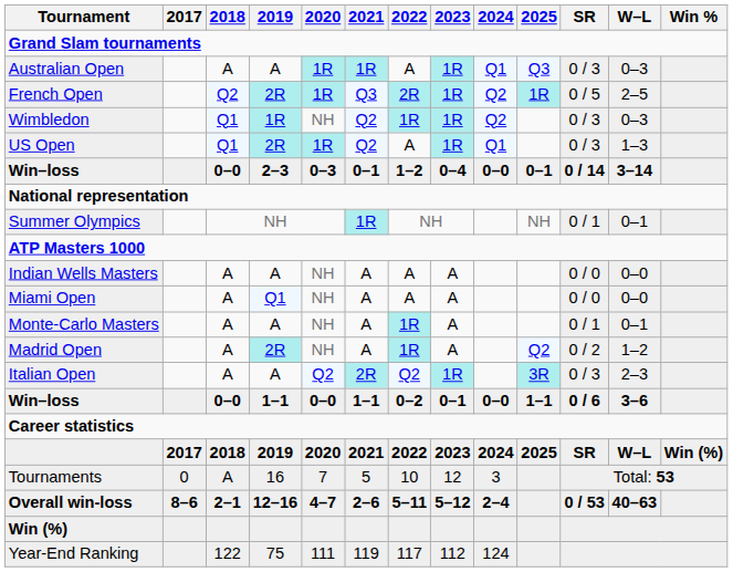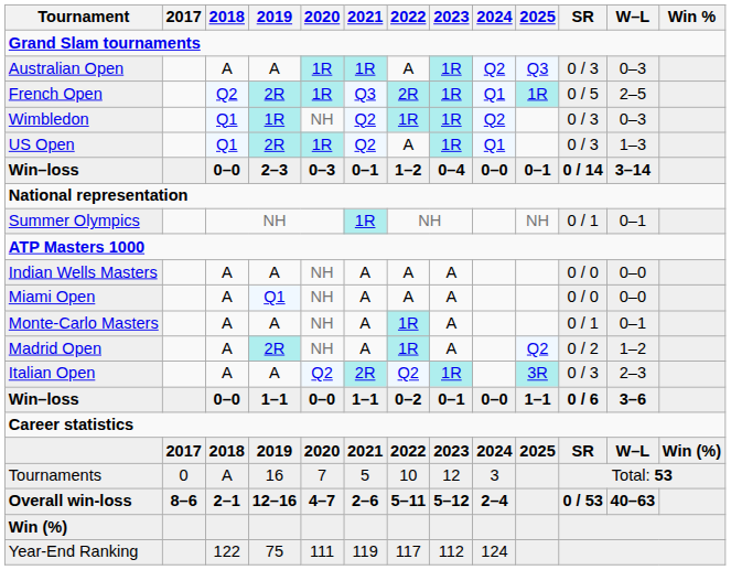 <table class=wikitable style=text-align:center;>
 <tr>
 <th>Tournament</th>
 <th>2017</th>
 <th><a href='#'>2018</a></th>
 <th><a href='#'>2019</a></th>
 <th><a href='#'>2020</a></th>
 <th><a href='#'>2021</a></th>
 <th><a href='#'>2022</a></th>
 <th><a href='#'>2023</a></th>
 <th><a href='#'>2024</a></th>
 <th><a href='#'>2025</a></th>
 <th>SR</th>
 <th>W–L</th>
 <th>Win %</th>
 </tr>
 <tr>
 <td colspan="13" align="left"><strong><a href='#'>Grand Slam tournaments</a></strong></td>
 </tr>
 <tr>
 <td bgcolor=efefef align=left><a href='#'>Australian Open</a></td>
 <td></td>
 <td>A</td>
 <td>A</td>
 <td bgcolor=afeeee><a href='#'>1R</a></td>
 <td bgcolor=afeeee><a href='#'>1R</a></td>
 <td>A</td>
 <td bgcolor=afeeee><a href='#'>1R</a></td>
-<td bgcolor=f0f8ff><a href='#'>Q1</a></td>
+<td bgcolor=f0f8ff><a href='#'>Q2</a></td>
 <td bgcolor=f0f8ff><a href='#'>Q3</a></td>
 <td bgcolor =efefef>0 / 3</td>
 <td bgcolor=efefef>0–3</td>
 <td bgcolor=efefef></td>
 </tr>
 <tr>
 <td bgcolor=efefef  align=left><a href='#'>French Open</a></td>
 <td></td>
 <td bgcolor="f0f8ff"><a href='#'>Q2</a></td>
 <td bgcolor=afeeee><a href='#'>2R</a></td>
 <td bgcolor=afeeee><a href='#'>1R</a></td>
 <td bgcolor=f0f8ff><a href='#'>Q3</a></td>
 <td bgcolor= afeeee><a href='#'>2R</a></td>
 <td bgcolor= afeeee><a href='#'>1R</a></td>
-<td bgcolor=f0f8ff><a href='#'>Q2</a></td>
+<td bgcolor=f0f8ff><a href='#'>Q1</a></td>
 <td bgcolor=afeeee><a href='#'>1R</a></td>
 <td bgcolor="efefef">0 / 5</td>
 <td bgcolor=efefef>2–5</td>
 <td bgcolor=efefef></td>
 </tr>
 <tr>
 <td bgcolor=efefef  align=left><a href='#'>Wimbledon</a></td>
 <td></td>
 <td bgcolor="f0f8ff"><a href='#'>Q1</a></td>
 <td bgcolor=afeeee><a href='#'>1R</a></td>
 <td style=color:#767676>NH</td>
 <td bgcolor=f0f8ff><a href='#'>Q2</a></td>
 <td bgcolor=afeeee><a href='#'>1R</a></td>
 <td bgcolor=afeeee><a href='#'>1R</a></td>
 <td bgcolor=f0f8ff><a href='#'>Q2</a></td>
 <td></td>
 <td bgcolor="efefef">0 / 3</td>
 <td bgcolor=efefef>0–3</td>
 <td bgcolor=efefef></td>
 </tr>
 <tr>
 <td bgcolor=efefef  align=left><a href='#'>US Open</a></td>
 <td></td>
 <td bgcolor="f0f8ff"><a href='#'>Q1</a></td>
 <td bgcolor=afeeee><a href='#'>2R</a></td>
 <td bgcolor=afeeee><a href='#'>1R</a></td>
 <td bgcolor=f0f8ff><a href='#'>Q2</a></td>
 <td>A</td>
 <td bgcolor=afeeee><a href='#'>1R</a></td>
 <td bgcolor= f0f8ff><a href='#'>Q1</a></td>
 <td></td>
 <td bgcolor="efefef">0 / 3</td>
 <td bgcolor=efefef>1–3</td>
 <td bgcolor=efefef></td>
 </tr>
 <tr style=background:#efefef;font-weight:bold>
 <td style=text-align:left>Win–loss</td>
 <td></td>
 <td>0–0</td>
 <td>2–3</td>
 <td>0–3</td>
 <td>0–1</td>
 <td>1–2</td>
 <td>0–4</td>
 <td>0–0</td>
 <td>0–1</td>
 <td>0 / 14</td>
 <td>3–14</td>
 <td></td>
 </tr>
 <tr>
 <td colspan="13" align="left"><strong>National representation</strong></td>
 </tr>
 <tr>
 <td bgcolor=efefef align=left><a href='#'>Summer Olympics</a></td>
 <td></td>
 <td colspan="3" style="color:#767676">NH</td>
 <td style=background:#afeeee><a href='#'>1R</a></td>
 <td colspan="2" style="color:#767676">NH</td>
 <td></td>
 <td style="color:#767676">NH</td>
 <td style="background:#efefef">0 / 1</td>
 <td style=background:#efefef>0–1</td>
 <td bgcolor=efefef></td>
 </tr>
 <tr>
 <td colspan="13" style="text-align:left"><strong><a href='#'>ATP Masters 1000</a></strong></td>
 </tr>
 <tr>
 <td bgcolor=efefef align=left><a href='#'>Indian Wells Masters</a></td>
 <td></td>
 <td>A</td>
 <td>A</td>
 <td style=color:#767676>NH</td>
 <td>A</td>
 <td>A</td>
 <td>A</td>
 <td></td>
 <td></td>
 <td bgcolor="efefef">0 / 0</td>
 <td bgcolor=efefef>0–0</td>
 <td bgcolor=efefef></td>
 </tr>
 <tr>
 <td bgcolor=efefef align=left><a href='#'>Miami Open</a></td>
 <td></td>
 <td>A</td>
 <td bgcolor=f0f8ff><a href='#'>Q1</a></td>
 <td style=color:#767676>NH</td>
 <td>A</td>
 <td>A</td>
 <td>A</td>
 <td></td>
 <td></td>
 <td bgcolor="efefef">0 / 0</td>
 <td bgcolor=efefef>0–0</td>
 <td bgcolor=efefef></td>
 </tr>
 <tr>
 <td bgcolor=efefef align=left><a href='#'>Monte-Carlo Masters</a></td>
 <td></td>
 <td>A</td>
 <td>A</td>
 <td style=color:#767676>NH</td>
 <td>A</td>
 <td bgcolor=afeeee><a href='#'>1R</a></td>
 <td>A</td>
 <td></td>
 <td></td>
 <td bgcolor="efefef">0 / 1</td>
 <td bgcolor=efefef>0–1</td>
 <td bgcolor=efefef></td>
 </tr>
 <tr>
 <td bgcolor=efefef align=left><a href='#'>Madrid Open</a></td>
 <td></td>
 <td>A</td>
 <td bgcolor=afeeee><a href='#'>2R</a></td>
 <td style=color:#767676>NH</td>
 <td>A</td>
 <td bgcolor=afeeee><a href='#'>1R</a></td>
 <td>A</td>
 <td></td>
 <td bgcolor=f0f8ff><a href='#'>Q2</a></td>
 <td bgcolor="efefef">0 / 2</td>
 <td bgcolor=efefef>1–2</td>
 <td bgcolor=efefef></td>
 </tr>
 <tr>
 <td bgcolor=efefef align=left><a href='#'>Italian Open</a></td>
 <td></td>
 <td>A</td>
 <td>A</td>
 <td bgcolor=f0f8ff><a href='#'>Q2</a></td>
 <td bgcolor=afeeee><a href='#'>2R</a></td>
 <td bgcolor=f0f8ff><a href='#'>Q2</a></td>
 <td bgcolor=afeeee><a href='#'>1R</a></td>
 <td></td>
 <td bgcolor=afeeee><a href='#'>3R</a></td>
 <td bgcolor="efefef">0 / 3</td>
 <td bgcolor=efefef>2–3</td>
 <td bgcolor=efefef><br></td>
 </tr>
 <tr style=background:#efefef;font-weight:bold>
 <td style="text-align:left">Win–loss</td>
 <td></td>
 <td>0–0</td>
 <td>1–1</td>
 <td>0–0</td>
 <td>1–1</td>
 <td>0–2</td>
 <td>0–1</td>
 <td>0–0</td>
 <td>1–1</td>
 <td>0 / 6</td>
 <td>3–6</td>
 <td></td>
 </tr>
 <tr>
 <td colspan="13" align="left"><strong>Career statistics</strong></td>
 </tr>
 <tr style=background:#efefef;font-weight:bold>
 <td></td>
 <td>2017</td>
 <td>2018</td>
 <td>2019</td>
 <td>2020</td>
 <td>2021</td>
 <td>2022</td>
 <td>2023</td>
 <td>2024</td>
 <td>2025</td>
 <td>SR</td>
 <td>W–L</td>
 <td>Win (%)</td>
 </tr>
 <tr style=background:#efefef>
 <td style=text-align:left>Tournaments</td>
 <td>0</td>
 <td>A</td>
 <td>16</td>
 <td>7</td>
 <td>5</td>
 <td>10</td>
 <td>12</td>
 <td>3</td>
 <td></td>
 <td colspan="3">Total: <strong>53</strong><br></td>
 </tr>
 <tr style=font-weight:bold;background:#efefef>
 <td style=text-align:left>Overall win-loss</td>
 <td>8–6</td>
 <td>2–1</td>
 <td>12–16</td>
 <td>4–7</td>
 <td>2–6</td>
 <td>5–11</td>
 <td>5–12</td>
 <td>2–4</td>
 <td></td>
 <td>0 / 53</td>
 <td>40–63</td>
 <td></td>
 </tr>
 <tr style=font-weight:bold;background:#efefef>
 <td style=text-align:left>Win (%)</td>
 <td></td>
 <td></td>
 <td></td>
 <td></td>
 <td></td>
 <td></td>
 <td></td>
 <td></td>
 <td></td>
 <td colspan="3"></td>
 </tr>
 <tr style=background:#efefef>
 <td align=left>Year-End Ranking</td>
 <td></td>
 <td>122</td>
 <td>75</td>
 <td>111</td>
 <td>119</td>
 <td>117</td>
 <td>112</td>
 <td>124</td>
 <td></td>
 <td colspan="3"></td>
 </tr>
 </table>
